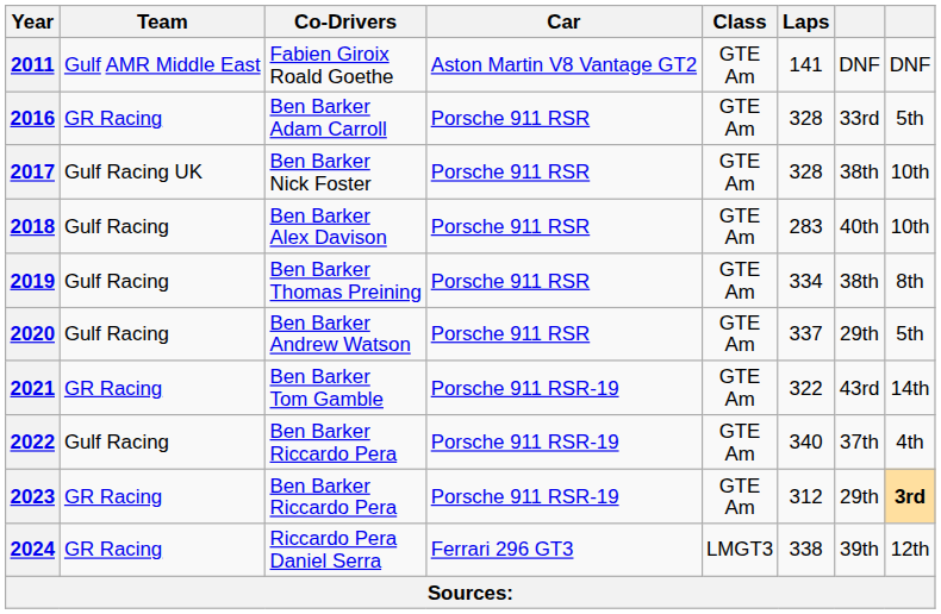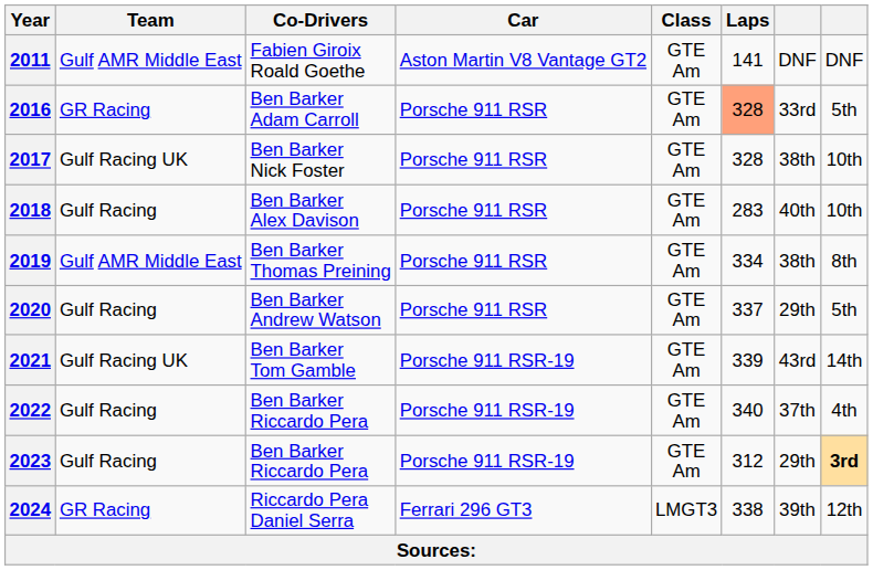 <table class="wikitable" style="text-align:center; font-size:90%">
 <tr>
 <th>Year</th>
 <th>Team</th>
 <th>Co-Drivers</th>
 <th>Car</th>
 <th>Class</th>
 <th>Laps</th>
 <th></th>
 <th></th>
 </tr>
 <tr>
 <th><a href='#'>2011</a></th>
 <td align="left"> <a href='#'>Gulf</a> <a href='#'>AMR Middle East</a></td>
 <td align="left"> <a href='#'>Fabien Giroix</a><br> Roald Goethe</td>
 <td align="left"><a href='#'>Aston Martin V8 Vantage GT2</a></td>
 <td>GTE<br>Am</td>
 <td>141</td>
 <td>DNF</td>
 <td>DNF</td>
 </tr>
 <tr>
 <th><a href='#'>2016</a></th>
 <td align="left"> <a href='#'>GR Racing</a></td>
 <td align="left"> <a href='#'>Ben Barker</a><br> <a href='#'>Adam Carroll</a></td>
 <td align="left"><a href='#'>Porsche 911 RSR</a></td>
 <td>GTE<br>Am</td>
-<td>328</td>
+<td style="background: lightsalmon;">328</td>
 <td>33rd</td>
 <td>5th</td>
 </tr>
 <tr>
 <th><a href='#'>2017</a></th>
 <td align="left"> Gulf Racing UK</td>
 <td align="left"> <a href='#'>Ben Barker</a><br> Nick Foster</td>
 <td align="left"><a href='#'>Porsche 911 RSR</a></td>
 <td>GTE<br>Am</td>
 <td>328</td>
 <td>38th</td>
 <td>10th</td>
 </tr>
 <tr>
 <th><a href='#'>2018</a></th>
 <td align="left"> Gulf Racing</td>
 <td align="left"> <a href='#'>Ben Barker</a><br> <a href='#'>Alex Davison</a></td>
 <td align="left"><a href='#'>Porsche 911 RSR</a></td>
 <td>GTE<br>Am</td>
 <td>283</td>
 <td>40th</td>
 <td>10th</td>
 </tr>
 <tr>
 <th><a href='#'>2019</a></th>
-<td align="left"> Gulf Racing</td>
+<td align="left"> <a href='#'>Gulf</a> <a href='#'>AMR Middle East</a></td>
 <td align="left"> <a href='#'>Ben Barker</a><br> <a href='#'>Thomas Preining</a></td>
 <td align="left"><a href='#'>Porsche 911 RSR</a></td>
 <td>GTE<br>Am</td>
 <td>334</td>
 <td>38th</td>
 <td>8th</td>
 </tr>
 <tr>
 <th><a href='#'>2020</a></th>
 <td align="left"> Gulf Racing</td>
 <td align="left"> <a href='#'>Ben Barker</a><br> <a href='#'>Andrew Watson</a></td>
 <td align="left"><a href='#'>Porsche 911 RSR</a></td>
 <td>GTE<br>Am</td>
 <td>337</td>
 <td>29th</td>
 <td>5th</td>
 </tr>
 <tr>
 <th><a href='#'>2021</a></th>
-<td align="left"> <a href='#'>GR Racing</a></td>
+<td align="left"> Gulf Racing UK</td>
 <td align="left"> <a href='#'>Ben Barker</a><br> <a href='#'>Tom Gamble</a></td>
 <td align="left"><a href='#'>Porsche 911 RSR-19</a></td>
 <td>GTE<br>Am</td>
-<td>322</td>
+<td>339</td>
 <td>43rd</td>
 <td>14th</td>
 </tr>
 <tr>
 <th><a href='#'>2022</a></th>
 <td align="left"> Gulf Racing</td>
 <td align="left"> <a href='#'>Ben Barker</a><br> <a href='#'>Riccardo Pera</a></td>
 <td align="left"><a href='#'>Porsche 911 RSR-19</a></td>
 <td>GTE<br>Am</td>
 <td>340</td>
 <td>37th</td>
 <td>4th</td>
 </tr>
 <tr>
 <th><a href='#'>2023</a></th>
-<td align="left"> <a href='#'>GR Racing</a></td>
+<td align="left"> Gulf Racing</td>
 <td align="left"> <a href='#'>Ben Barker</a><br> <a href='#'>Riccardo Pera</a></td>
 <td align="left"><a href='#'>Porsche 911 RSR-19</a></td>
 <td>GTE<br>Am</td>
 <td>312</td>
 <td>29th</td>
 <td style="background:#FFDF9F;"><strong>3rd</strong></td>
 </tr>
 <tr>
 <th><a href='#'>2024</a></th>
 <td align="left"> <a href='#'>GR Racing</a></td>
 <td align="left"> <a href='#'>Riccardo Pera</a><br> <a href='#'>Daniel Serra</a></td>
 <td align="left"><a href='#'>Ferrari 296 GT3</a></td>
 <td>LMGT3</td>
 <td>338</td>
 <td>39th</td>
 <td>12th</td>
 </tr>
 <tr>
 <th colspan="8">Sources:</th>
 </tr>
 </table>
